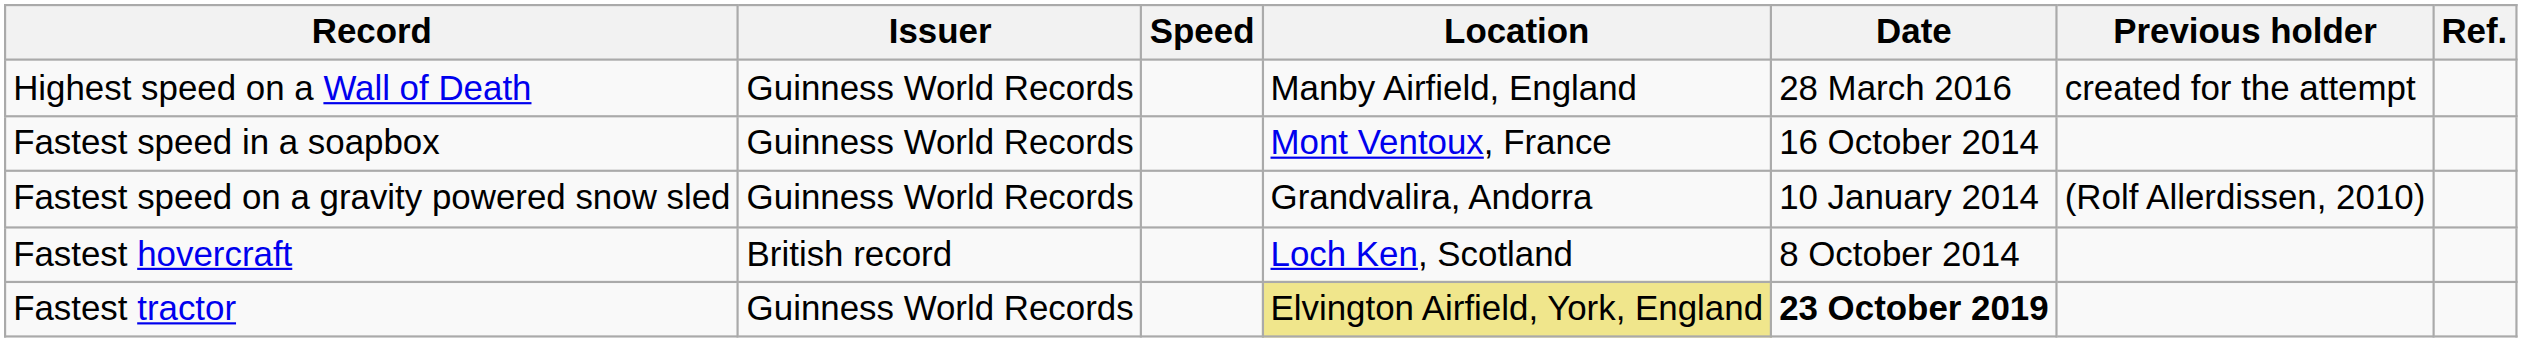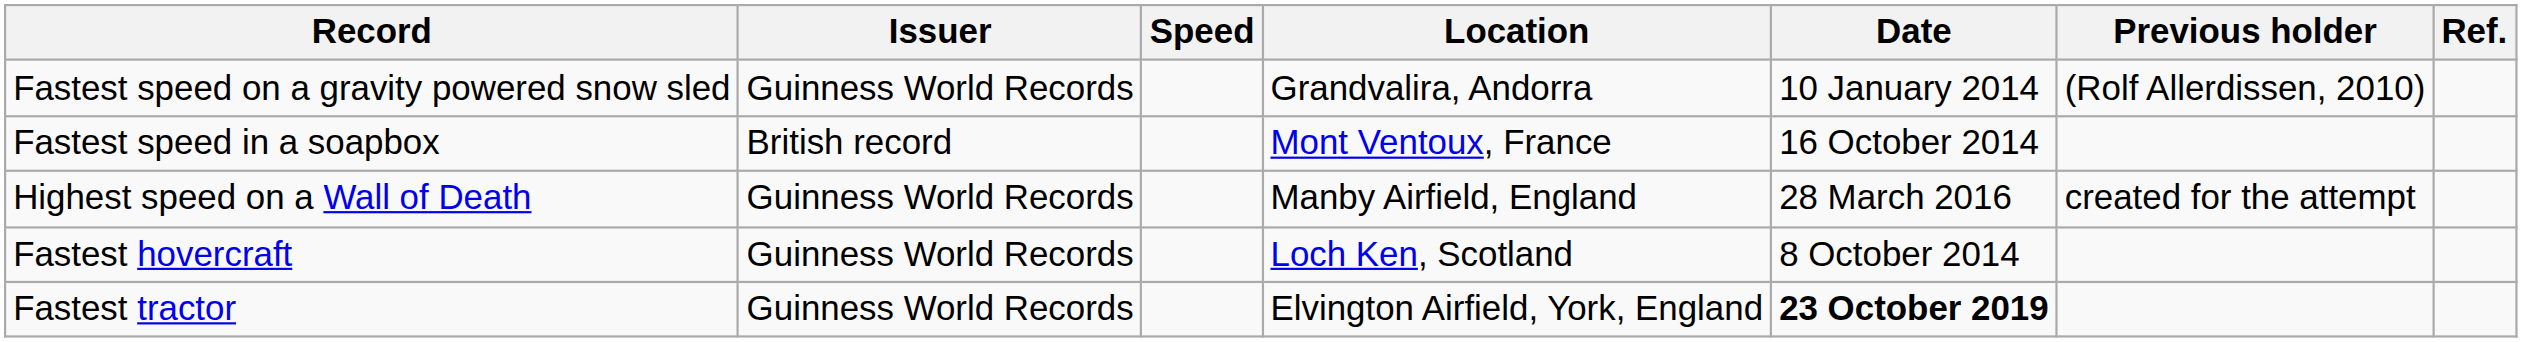 <table class="wikitable">
 <tr>
 <th scope=col>Record</th>
 <th scope=col>Issuer</th>
 <th scope=col>Speed</th>
 <th scope=col>Location</th>
 <th scope=col>Date</th>
 <th scope=col>Previous holder</th>
 <th scope=col>Ref.</th>
 </tr>
 <tr>
+<td>Fastest speed on a gravity powered snow sled</td>
+<td>Guinness World Records</td>
+<td></td>
+<td>Grandvalira, Andorra</td>
+<td>10 January 2014</td>
+<td> (Rolf Allerdissen, 2010)</td>
+<td></td>
+</tr>
+<tr>
+<td>Fastest speed in a soapbox</td>
+<td>British record</td>
+<td></td>
+<td><a href='#'>Mont Ventoux</a>, France</td>
+<td>16 October 2014</td>
+<td></td>
+<td></td>
+</tr>
+<tr>
 <td>Highest speed on a <a href='#'>Wall of Death</a></td>
 <td>Guinness World Records</td>
 <td></td>
 <td>Manby Airfield, England</td>
 <td>28 March 2016</td>
 <td>created for the attempt</td>
 <td></td>
 </tr>
 <tr>
-<td>Fastest speed in a soapbox</td>
+<td>Fastest <a href='#'>hovercraft</a></td>
 <td>Guinness World Records</td>
-<td></td>
-<td><a href='#'>Mont Ventoux</a>, France</td>
-<td>16 October 2014</td>
-<td></td>
-<td></td>
-</tr>
-<tr>
-<td>Fastest speed on a gravity powered snow sled</td>
-<td>Guinness World Records</td>
-<td></td>
-<td>Grandvalira, Andorra</td>
-<td>10 January 2014</td>
-<td> (Rolf Allerdissen, 2010)</td>
-<td></td>
-</tr>
-<tr>
-<td>Fastest <a href='#'>hovercraft</a></td>
-<td>British record</td>
 <td></td>
 <td><a href='#'>Loch Ken</a>, Scotland</td>
 <td>8 October 2014</td>
 <td></td>
 <td></td>
 </tr>
 <tr>
 <td>Fastest <a href='#'>tractor</a></td>
 <td>Guinness World Records</td>
 <td></td>
-<td style="background: khaki;">Elvington Airfield, York, England</td>
+<td>Elvington Airfield, York, England</td>
 <td><strong>23 October 2019</strong></td>
 <td></td>
 </tr>
 </table>
